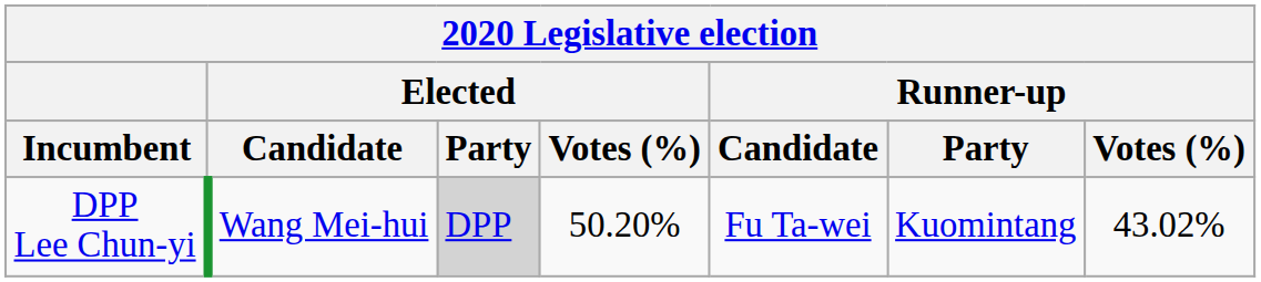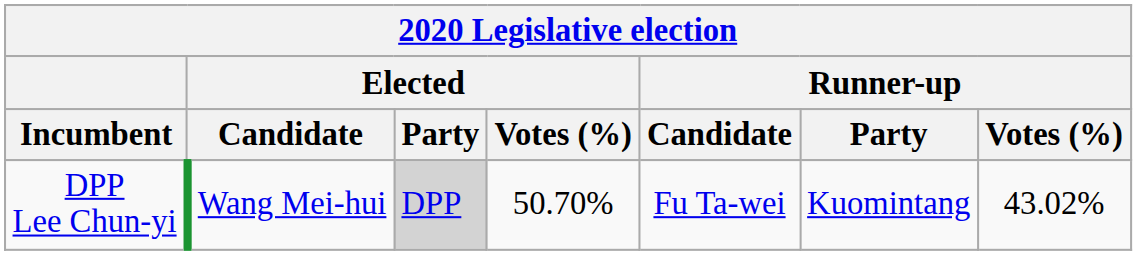 <table class="wikitable collapsible sortable" style="text-align:center">
 <tr>
 <th colspan=8><a href='#'>2020 Legislative election</a></th>
 </tr>
 <tr>
 <th> </th>
 <th colspan=3>Elected</th>
 <th colspan=3>Runner-up</th>
 </tr>
 <tr>
 <th>Incumbent</th>
 <th>Candidate</th>
 <th>Party</th>
 <th>Votes (%)</th>
 <th>Candidate</th>
 <th>Party</th>
 <th>Votes (%)</th>
 </tr>
 <tr>
 <td><a href='#'>DPP</a><br><a href='#'>Lee Chun-yi</a></td>
 <td align="center" style="border-left:4px solid #1B9431;"><a href='#'>Wang Mei-hui</a></td>
 <td align="left" style="background: lightgrey;"><a href='#'>DPP</a></td>
-<td>50.20%</td>
+<td>50.70%</td>
 <td><a href='#'>Fu Ta-wei</a></td>
 <td align="left"><a href='#'>Kuomintang</a></td>
 <td>43.02%</td>
 </tr>
 </table>
